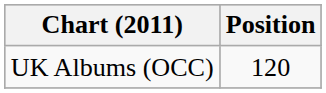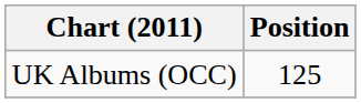 <table class="wikitable">
 <tr>
 <th>Chart (2011)</th>
 <th>Position</th>
 </tr>
 <tr>
 <td>UK Albums (OCC)</td>
-<td style="text-align:center;">120</td>
+<td style="text-align:center;">125</td>
 </tr>
 </table>
